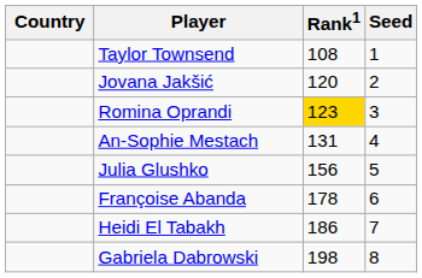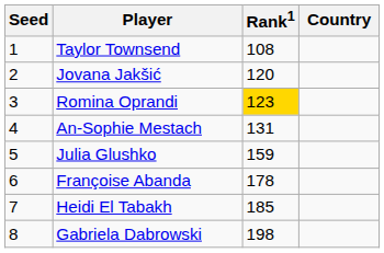 <table class="sortable wikitable">
 <tr>
-<th style="width:70px;">Country</th>
+<th>Seed</th>
 <th style="width:175px;">Player</th>
 <th>Rank<sup>1</sup></th>
-<th>Seed</th>
+<th style="width:70px;">Country</th>
 </tr>
 <tr>
-<td></td>
+<td>1</td>
 <td><a href='#'>Taylor Townsend</a></td>
 <td>108</td>
-<td>1</td>
+<td></td>
 </tr>
 <tr>
-<td></td>
+<td>2</td>
 <td><a href='#'>Jovana Jakšić</a></td>
 <td>120</td>
-<td>2</td>
+<td></td>
 </tr>
 <tr>
-<td></td>
+<td>3</td>
 <td><a href='#'>Romina Oprandi</a></td>
 <td style="background: gold;">123</td>
-<td>3</td>
+<td></td>
 </tr>
 <tr>
-<td></td>
+<td>4</td>
 <td><a href='#'>An-Sophie Mestach</a></td>
 <td>131</td>
-<td>4</td>
+<td></td>
 </tr>
 <tr>
+<td>5</td>
+<td><a href='#'>Julia Glushko</a></td>
+<td>159</td>
 <td></td>
-<td><a href='#'>Julia Glushko</a></td>
-<td>156</td>
-<td>5</td>
 </tr>
 <tr>
-<td></td>
+<td>6</td>
 <td><a href='#'>Françoise Abanda</a></td>
 <td>178</td>
-<td>6</td>
+<td></td>
 </tr>
 <tr>
+<td>7</td>
+<td><a href='#'>Heidi El Tabakh</a></td>
+<td>185</td>
 <td></td>
-<td><a href='#'>Heidi El Tabakh</a></td>
-<td>186</td>
-<td>7</td>
 </tr>
 <tr>
-<td></td>
+<td>8</td>
 <td><a href='#'>Gabriela Dabrowski</a></td>
 <td>198</td>
-<td>8</td>
+<td></td>
 </tr>
 </table>
